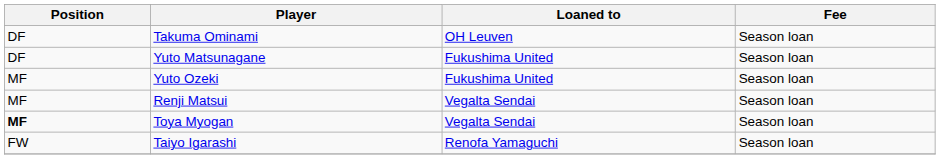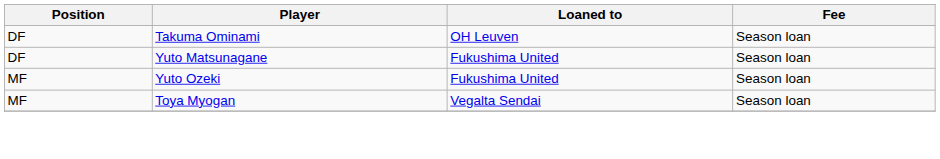 <table class="wikitable sortable" style="width:70%; text-align:center; font-size:100%; text-align:left;">
 <tr>
 <th>Position</th>
 <th>Player</th>
 <th>Loaned to</th>
 <th>Fee</th>
 </tr>
 <tr>
 <td>DF</td>
 <td> <a href='#'>Takuma Ominami</a></td>
 <td> <a href='#'>OH Leuven</a></td>
 <td>Season loan </td>
 </tr>
 <tr>
 <td>DF</td>
 <td> <a href='#'>Yuto Matsunagane</a></td>
 <td> <a href='#'>Fukushima United</a></td>
 <td>Season loan</td>
 </tr>
 <tr>
 <td>MF</td>
 <td> <a href='#'>Yuto Ozeki</a></td>
 <td> <a href='#'>Fukushima United</a></td>
 <td>Season loan</td>
 </tr>
 <tr>
 <td>MF</td>
-<td> <a href='#'>Renji Matsui</a></td>
-<td> <a href='#'>Vegalta Sendai</a></td>
-<td>Season loan </td>
-</tr>
-<tr>
-<td><strong>MF</strong></td>
 <td> <a href='#'>Toya Myogan</a></td>
 <td> <a href='#'>Vegalta Sendai</a></td>
 <td>Season loan</td>
 </tr>
 <tr>
-<td>FW</td>
-<td> <a href='#'>Taiyo Igarashi</a></td>
-<td> <a href='#'>Renofa Yamaguchi</a></td>
-<td>Season loan</td>
-</tr>
-<tr>
 </tr>
 </table>
